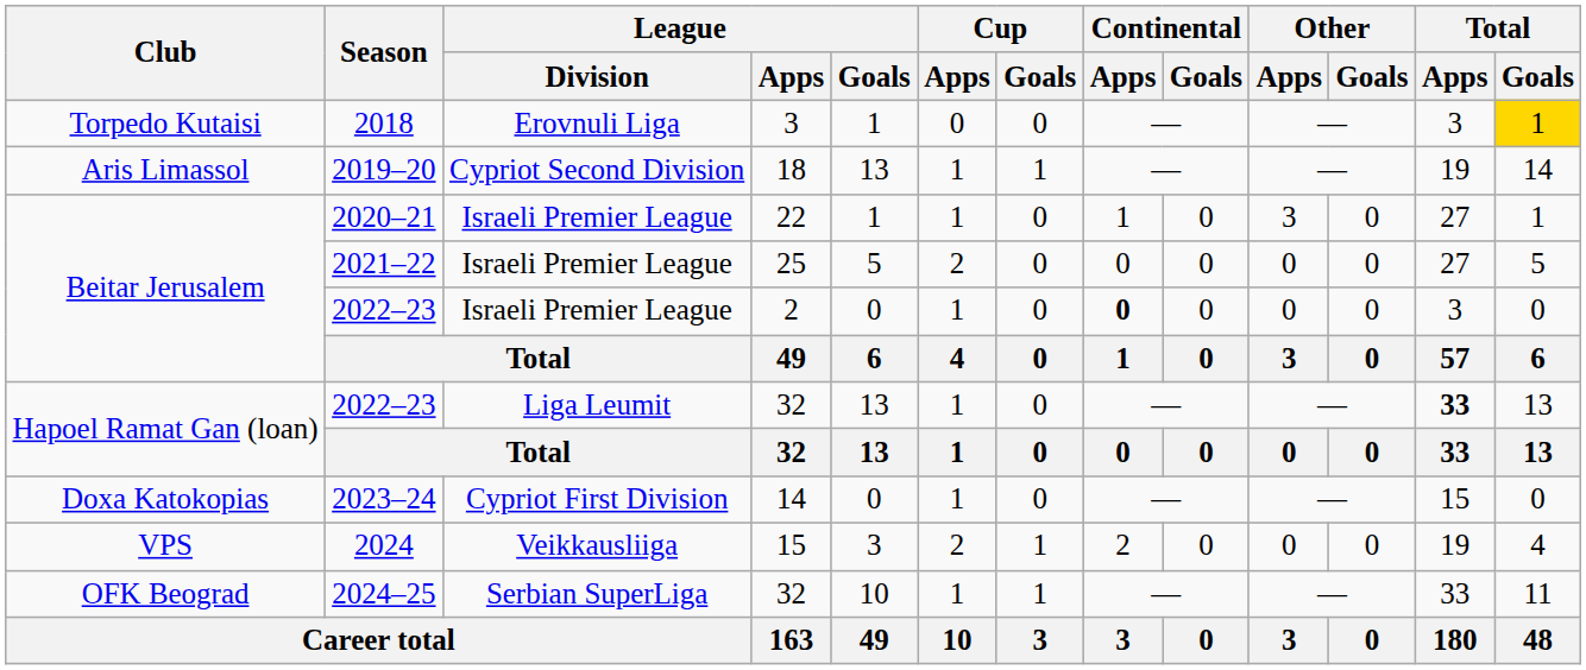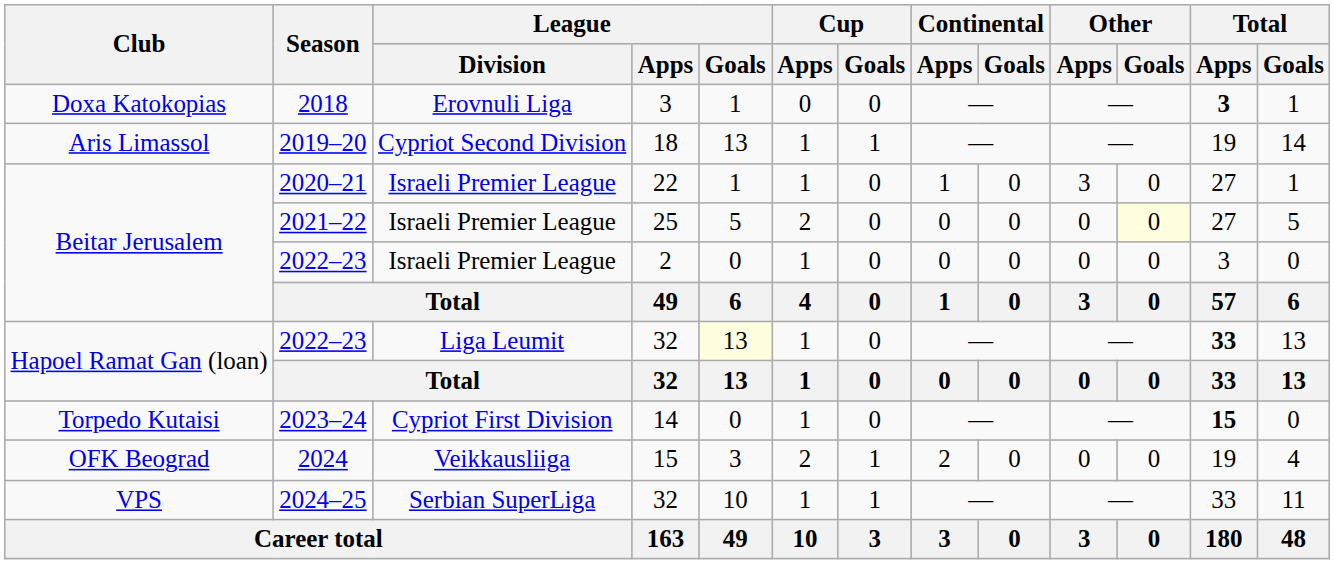 <table class="wikitable" style="text-align:center">
 <tr>
 <th rowspan=2>Club</th>
 <th rowspan=2>Season</th>
 <th colspan=3>League</th>
 <th colspan=2>Cup</th>
 <th colspan=2>Continental</th>
 <th colspan=2>Other</th>
 <th colspan=2>Total</th>
 </tr>
 <tr>
 <th>Division</th>
 <th>Apps</th>
 <th>Goals</th>
 <th>Apps</th>
 <th>Goals</th>
 <th>Apps</th>
 <th>Goals</th>
 <th>Apps</th>
 <th>Goals</th>
 <th>Apps</th>
 <th>Goals</th>
 </tr>
 <tr>
-<td><a href='#'>Torpedo Kutaisi</a></td>
+<td><a href='#'>Doxa Katokopias</a></td>
 <td><a href='#'>2018</a></td>
 <td><a href='#'>Erovnuli Liga</a></td>
 <td>3</td>
 <td>1</td>
 <td>0</td>
 <td>0</td>
 <td colspan="2">—</td>
 <td colspan="2">—</td>
-<td>3</td>
-<td style="background: gold;">1</td>
+<td><strong>3</strong></td>
+<td>1</td>
 </tr>
 <tr>
 <td><a href='#'>Aris Limassol</a></td>
 <td><a href='#'>2019–20</a></td>
 <td><a href='#'>Cypriot Second Division</a></td>
 <td>18</td>
 <td>13</td>
 <td>1</td>
 <td>1</td>
 <td colspan="2">—</td>
 <td colspan="2">—</td>
 <td>19</td>
 <td>14</td>
 </tr>
 <tr>
 <td rowspan="4"><a href='#'>Beitar Jerusalem</a></td>
 <td><a href='#'>2020–21</a></td>
 <td><a href='#'>Israeli Premier League</a></td>
 <td>22</td>
 <td>1</td>
 <td>1</td>
 <td>0</td>
 <td>1</td>
 <td>0</td>
 <td>3</td>
 <td>0</td>
 <td>27</td>
 <td>1</td>
 </tr>
 <tr>
 <td><a href='#'>2021–22</a></td>
 <td>Israeli Premier League</td>
 <td>25</td>
 <td>5</td>
 <td>2</td>
 <td>0</td>
 <td>0</td>
 <td>0</td>
 <td>0</td>
-<td>0</td>
+<td style="background: lightyellow;">0</td>
 <td>27</td>
 <td>5</td>
 </tr>
 <tr>
 <td><a href='#'>2022–23</a></td>
 <td>Israeli Premier League</td>
 <td>2</td>
 <td>0</td>
 <td>1</td>
 <td>0</td>
-<td><strong>0</strong></td>
+<td>0</td>
 <td>0</td>
 <td>0</td>
 <td>0</td>
 <td>3</td>
 <td>0</td>
 </tr>
 <tr>
 <th colspan="2">Total</th>
 <th>49</th>
 <th>6</th>
 <th>4</th>
 <th>0</th>
 <th>1</th>
 <th>0</th>
 <th>3</th>
 <th>0</th>
 <th>57</th>
 <th>6</th>
 </tr>
 <tr>
 <td rowspan="2"><a href='#'>Hapoel Ramat Gan</a> (loan)</td>
 <td><a href='#'>2022–23</a></td>
 <td rowspan="1"><a href='#'>Liga Leumit</a></td>
 <td>32</td>
-<td>13</td>
+<td style="background: lightyellow;">13</td>
 <td>1</td>
 <td>0</td>
 <td colspan="2">—</td>
 <td colspan="2">—</td>
 <td><strong>33</strong></td>
 <td>13</td>
 </tr>
 <tr>
 <th colspan="2">Total</th>
 <th>32</th>
 <th>13</th>
 <th>1</th>
 <th>0</th>
 <th>0</th>
 <th>0</th>
 <th>0</th>
 <th>0</th>
 <th>33</th>
 <th>13</th>
 </tr>
 <tr>
-<td><a href='#'>Doxa Katokopias</a></td>
+<td><a href='#'>Torpedo Kutaisi</a></td>
 <td><a href='#'>2023–24</a></td>
 <td><a href='#'>Cypriot First Division</a></td>
 <td>14</td>
 <td>0</td>
 <td>1</td>
 <td>0</td>
 <td colspan="2">—</td>
 <td colspan="2">—</td>
-<td>15</td>
+<td><strong>15</strong></td>
 <td>0</td>
 </tr>
 <tr>
-<td><a href='#'>VPS</a></td>
+<td><a href='#'>OFK Beograd</a></td>
 <td><a href='#'>2024</a></td>
 <td><a href='#'>Veikkausliiga</a></td>
 <td>15</td>
 <td>3</td>
 <td>2</td>
 <td>1</td>
 <td>2</td>
 <td>0</td>
 <td>0</td>
 <td>0</td>
 <td>19</td>
 <td>4</td>
 </tr>
 <tr>
-<td><a href='#'>OFK Beograd</a></td>
+<td><a href='#'>VPS</a></td>
 <td><a href='#'>2024–25</a></td>
 <td><a href='#'>Serbian SuperLiga</a></td>
 <td>32</td>
 <td>10</td>
 <td>1</td>
 <td>1</td>
 <td colspan="2">—</td>
 <td colspan="2">—</td>
 <td>33</td>
 <td>11</td>
 </tr>
 <tr>
 <th colspan="3">Career total</th>
 <th>163</th>
 <th>49</th>
 <th>10</th>
 <th>3</th>
 <th>3</th>
 <th>0</th>
 <th>3</th>
 <th>0</th>
 <th>180</th>
 <th>48</th>
 </tr>
 </table>
